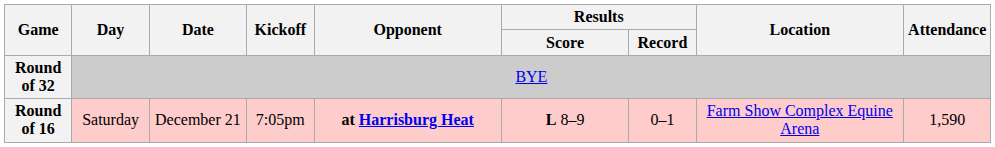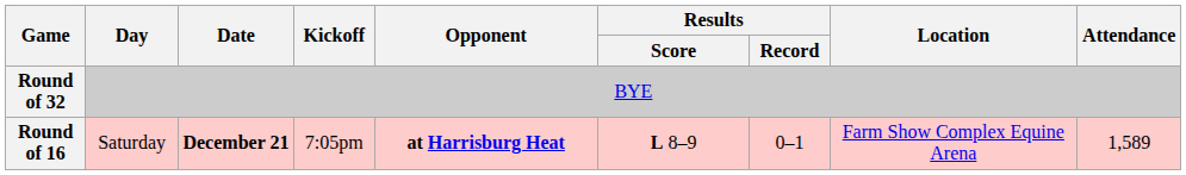 <table class="wikitable">
 <tr>
 <th rowspan="2" width="60">Game</th>
 <th rowspan="2" width="70">Day</th>
 <th rowspan="2" width="90">Date</th>
 <th rowspan="2" width="60">Kickoff</th>
 <th rowspan="2" width="180">Opponent</th>
 <th colspan="2" width="180">Results</th>
 <th rowspan="2" width="200">Location</th>
 <th rowspan="2" width="80">Attendance</th>
 </tr>
 <tr>
 <th width="120">Score</th>
 <th width="60">Record</th>
 </tr>
 <tr align="center" bgcolor="#CCCCCC">
 <th>Round of 32</th>
 <td colSpan=8><a href='#'>BYE</a></td>
 </tr>
 <tr align="center" bgcolor="#FFCCCC">
 <th>Round of 16</th>
 <td>Saturday</td>
-<td>December 21</td>
+<td><strong>December 21</strong></td>
 <td>7:05pm</td>
 <td><strong>at <a href='#'>Harrisburg Heat</a></strong></td>
 <td><strong>L</strong> 8–9</td>
 <td>0–1</td>
 <td><a href='#'>Farm Show Complex Equine Arena</a></td>
-<td>1,590</td>
+<td>1,589</td>
 </tr>
 </table>
